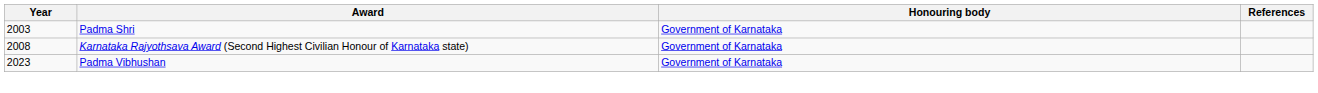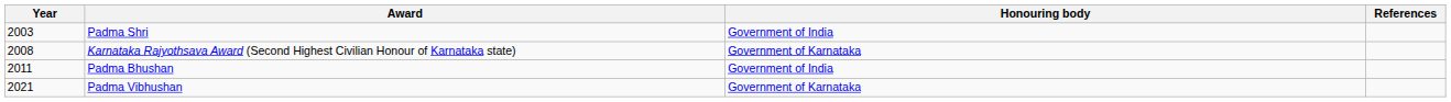 <table class="wikitable sortable" style="width:100%;">
 <tr>
 <th width=5%>Year</th>
 <th style="width:40%;">Award</th>
 <th style="width:40%;">Honouring body</th>
 <th style="width:5%;">References</th>
 </tr>
 <tr>
 <td>2003</td>
 <td><a href='#'>Padma Shri</a></td>
-<td><a href='#'>Government of Karnataka</a></td>
+<td><a href='#'>Government of India</a></td>
 <td></td>
 </tr>
 <tr>
 <td>2008</td>
 <td><em><a href='#'>Karnataka Rajyothsava Award</a></em> (Second Highest Civilian Honour of <a href='#'>Karnataka</a> state)</td>
 <td><a href='#'>Government of Karnataka</a></td>
 <td></td>
 </tr>
 <tr>
-<td>2023</td>
+<td>2011</td>
+<td><a href='#'>Padma Bhushan</a></td>
+<td><a href='#'>Government of India</a></td>
+<td></td>
+</tr>
+<tr>
+<td>2021</td>
 <td><a href='#'>Padma Vibhushan</a></td>
 <td><a href='#'>Government of Karnataka</a></td>
 <td></td>
 </tr>
 </table>
